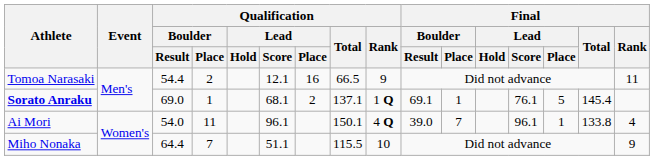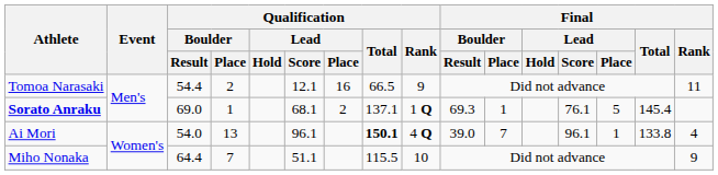 <table class="wikitable" style="font-size:90%">
 <tr>
 <th rowspan="3">Athlete</th>
 <th rowspan="3">Event</th>
 <th colspan="7">Qualification</th>
 <th colspan="7">Final</th>
 </tr>
 <tr style="font-size: 95%">
 <th colspan="2">Boulder</th>
 <th colspan="3">Lead</th>
 <th rowspan="2">Total</th>
 <th rowspan="2">Rank</th>
 <th colspan="2">Boulder</th>
 <th colspan="3">Lead</th>
 <th rowspan="2">Total</th>
 <th rowspan="2">Rank</th>
 </tr>
 <tr style="font-size: 95%">
 <th>Result</th>
 <th>Place</th>
 <th>Hold</th>
 <th>Score</th>
 <th>Place</th>
 <th>Result</th>
 <th>Place</th>
 <th>Hold</th>
 <th>Score</th>
 <th>Place</th>
 </tr>
 <tr align=center>
 <td align=left><a href='#'>Tomoa Narasaki</a></td>
 <td align=left rowspan=2><a href='#'>Men's</a></td>
 <td>54.4</td>
 <td>2</td>
 <td></td>
 <td>12.1</td>
 <td>16</td>
 <td>66.5</td>
 <td>9</td>
 <td colspan="6">Did not advance</td>
 <td>11</td>
 </tr>
 <tr align=center>
 <td align=left><strong><a href='#'>Sorato Anraku</a></strong></td>
 <td>69.0</td>
 <td>1</td>
 <td></td>
 <td>68.1</td>
 <td>2</td>
 <td>137.1</td>
 <td>1 <strong>Q</strong></td>
-<td>69.1</td>
+<td>69.3</td>
 <td>1</td>
 <td></td>
 <td>76.1</td>
 <td>5</td>
 <td>145.4</td>
 <td></td>
 </tr>
 <tr align=center>
 <td align=left><a href='#'>Ai Mori</a></td>
 <td rowspan="2" align="left"><a href='#'>Women's</a></td>
 <td>54.0</td>
-<td>11</td>
+<td>13</td>
 <td></td>
 <td>96.1</td>
 <td></td>
-<td>150.1</td>
+<td><strong>150.1</strong></td>
 <td>4 <strong>Q</strong></td>
 <td>39.0</td>
 <td>7</td>
 <td></td>
 <td>96.1</td>
 <td>1</td>
 <td>133.8</td>
 <td>4</td>
 </tr>
 <tr align=center>
 <td align=left><a href='#'>Miho Nonaka</a></td>
 <td>64.4</td>
 <td>7</td>
 <td></td>
 <td>51.1</td>
 <td></td>
 <td>115.5</td>
 <td>10</td>
 <td colspan="6">Did not advance</td>
 <td>9</td>
 </tr>
 </table>
